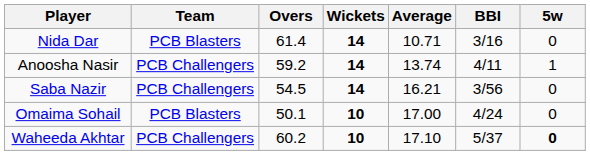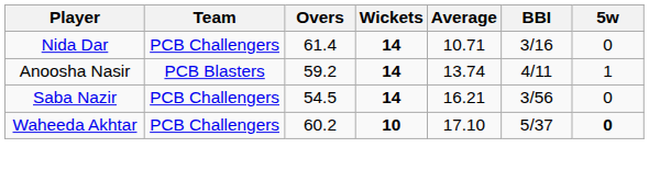 <table class="wikitable" style="text-align:center">
 <tr>
 <th width=125>Player</th>
 <th width=125>Team</th>
 <th width=60>Overs</th>
 <th width=60>Wickets</th>
 <th width=60>Average</th>
 <th width=60>BBI</th>
 <th width=60>5w</th>
 </tr>
 <tr>
 <td><a href='#'>Nida Dar</a></td>
-<td><a href='#'>PCB Blasters</a></td>
+<td><a href='#'>PCB Challengers</a></td>
 <td>61.4</td>
 <td><strong>14</strong></td>
 <td>10.71</td>
 <td>3/16</td>
 <td>0</td>
 </tr>
 <tr>
 <td>Anoosha Nasir</td>
-<td><a href='#'>PCB Challengers</a></td>
+<td><a href='#'>PCB Blasters</a></td>
 <td>59.2</td>
 <td><strong>14</strong></td>
 <td>13.74</td>
 <td>4/11</td>
 <td>1</td>
 </tr>
 <tr>
 <td><a href='#'>Saba Nazir</a></td>
 <td><a href='#'>PCB Challengers</a></td>
 <td>54.5</td>
 <td><strong>14</strong></td>
 <td>16.21</td>
 <td>3/56</td>
 <td>0</td>
 </tr>
 <tr>
-<td><a href='#'>Omaima Sohail</a></td>
-<td><a href='#'>PCB Blasters</a></td>
-<td>50.1</td>
-<td><strong>10</strong></td>
-<td>17.00</td>
-<td>4/24</td>
-<td>0</td>
-</tr>
-<tr>
 <td><a href='#'>Waheeda Akhtar</a></td>
 <td><a href='#'>PCB Challengers</a></td>
 <td>60.2</td>
 <td><strong>10</strong></td>
 <td>17.10</td>
 <td>5/37</td>
 <td><strong>0</strong></td>
 </tr>
 </table>
